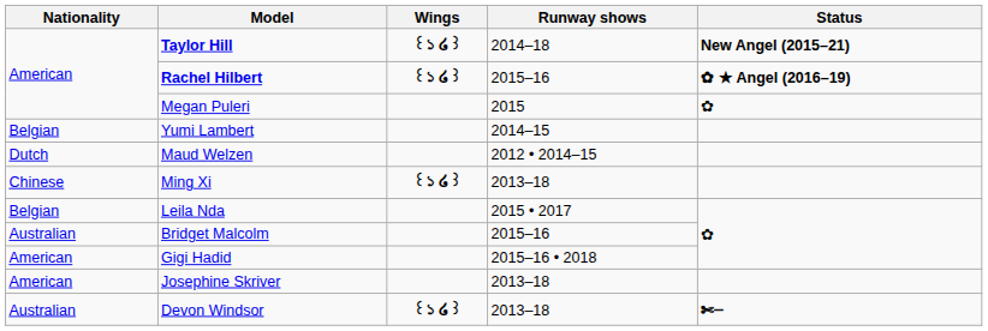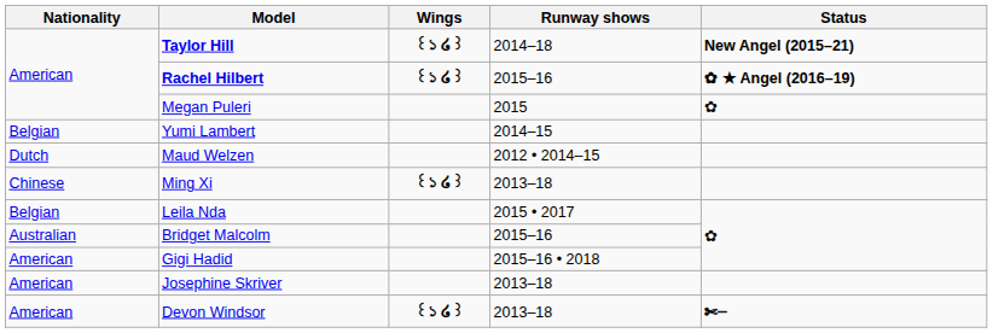 <table class="sortable wikitable"  style="font-size:85%; width:100%;">
 <tr>
 <th style="text-align:center;">Nationality</th>
 <th style="text-align:center;">Model</th>
 <th style="text-align:center;">Wings</th>
 <th style="text-align:center;">Runway shows</th>
 <th style="text-align:center;">Status</th>
 </tr>
 <tr>
 <td rowspan="3"> <a href='#'>American</a></td>
 <td><a href='#'><strong>Taylor Hill</strong></a></td>
 <td align="center"><strong>꒰১ ໒꒱</strong></td>
 <td>2014–18</td>
 <td><strong>New  Angel (2015–21)</strong></td>
 </tr>
 <tr>
 <td><strong><a href='#'>Rachel Hilbert</a></strong></td>
 <td align="center"><strong>꒰১ ໒꒱</strong></td>
 <td>2015–16</td>
 <td><strong>✿ ★  Angel (2016–19)</strong></td>
 </tr>
 <tr>
 <td><a href='#'>Megan Puleri</a></td>
 <td></td>
 <td>2015</td>
 <td>✿</td>
 </tr>
 <tr>
 <td> <a href='#'>Belgian</a></td>
 <td><a href='#'>Yumi Lambert</a></td>
 <td></td>
 <td>2014–15</td>
 <td></td>
 </tr>
 <tr>
 <td> <a href='#'>Dutch</a></td>
 <td><a href='#'>Maud Welzen</a></td>
 <td></td>
 <td>2012 • 2014–15</td>
 <td></td>
 </tr>
 <tr>
 <td> <a href='#'>Chinese</a></td>
 <td><a href='#'>Ming Xi</a></td>
 <td align="center"><strong>꒰১ ໒꒱</strong></td>
 <td>2013–18</td>
 <td></td>
 </tr>
 <tr>
 <td> <a href='#'>Belgian</a></td>
 <td><a href='#'>Leila Nda</a></td>
 <td></td>
 <td>2015 • 2017</td>
 <td rowspan="3">✿</td>
 </tr>
 <tr>
 <td> <a href='#'>Australian</a></td>
 <td><a href='#'>Bridget Malcolm</a></td>
 <td></td>
 <td>2015–16</td>
 </tr>
 <tr>
 <td> <a href='#'>American</a></td>
 <td><a href='#'>Gigi Hadid</a></td>
 <td></td>
 <td>2015–16 • 2018</td>
 </tr>
 <tr>
 <td> <a href='#'>American</a></td>
 <td><a href='#'>Josephine Skriver</a></td>
 <td></td>
 <td>2013–18</td>
 <td></td>
 </tr>
 <tr>
-<td> <a href='#'>Australian</a></td>
+<td> <a href='#'>American</a></td>
 <td><a href='#'>Devon Windsor</a></td>
 <td align="center"><strong>꒰১ ໒꒱</strong></td>
 <td>2013–18</td>
 <td><strong>✄┈</strong></td>
 </tr>
 </table>
